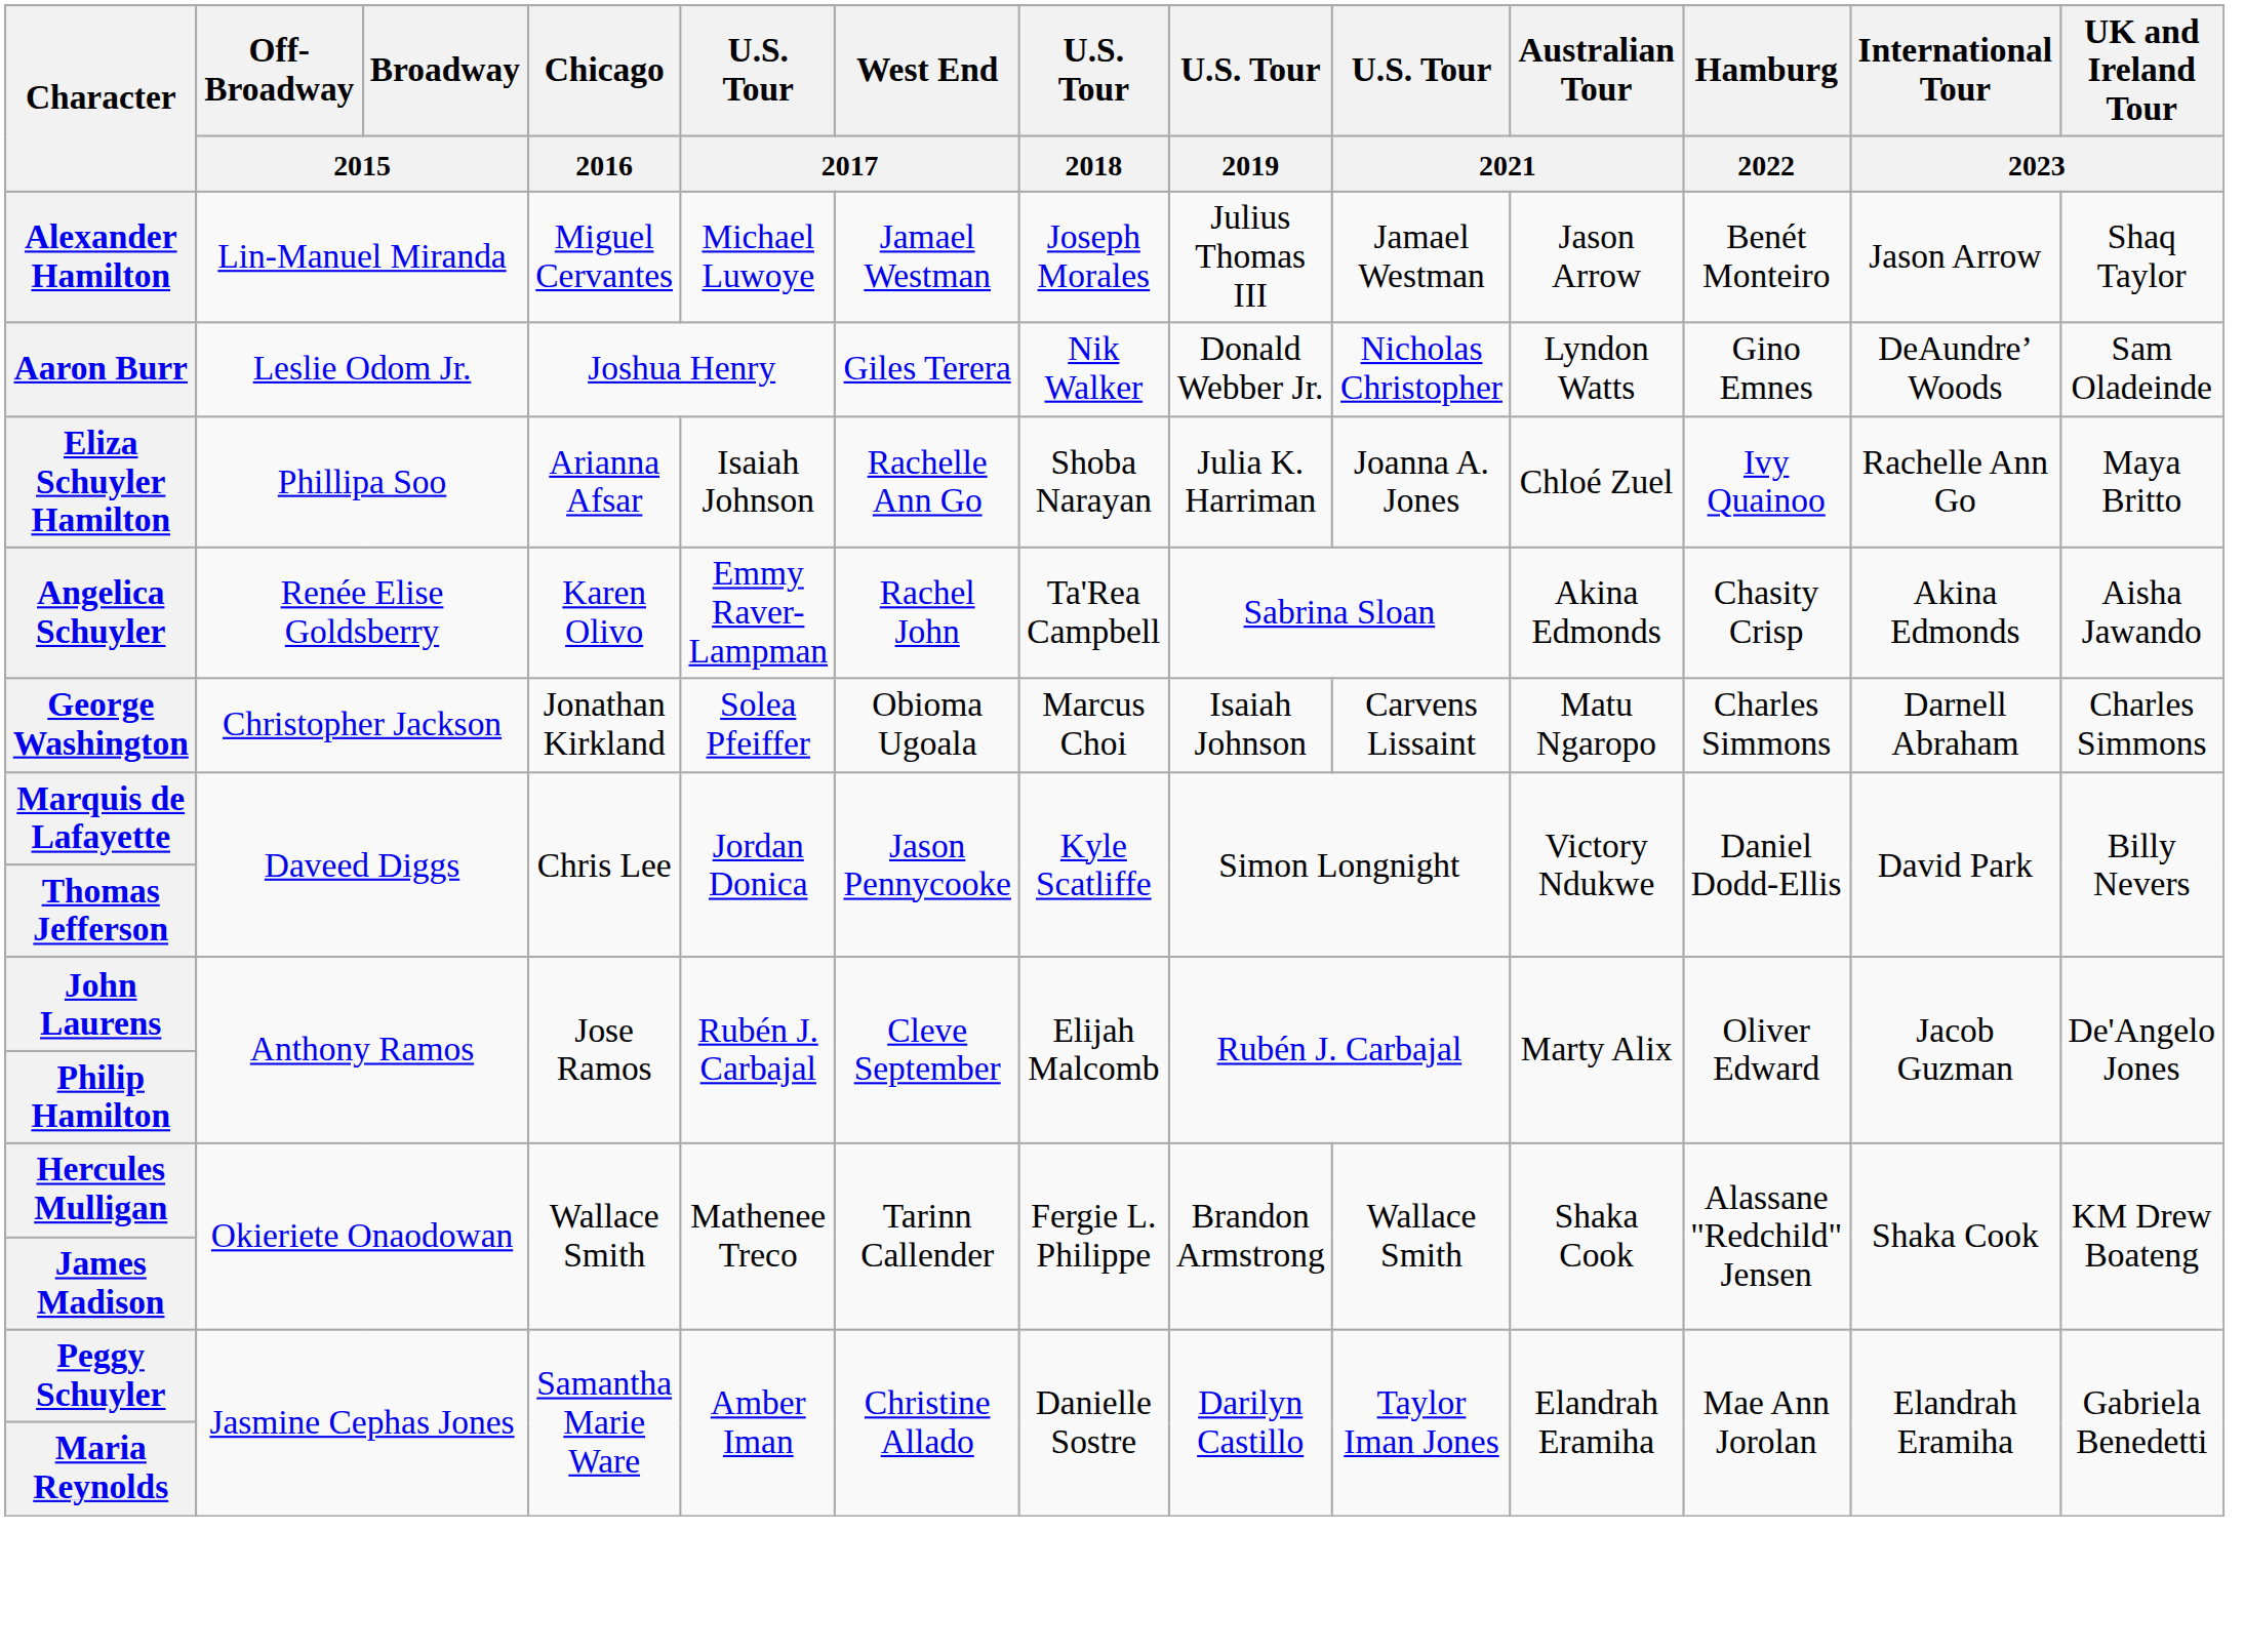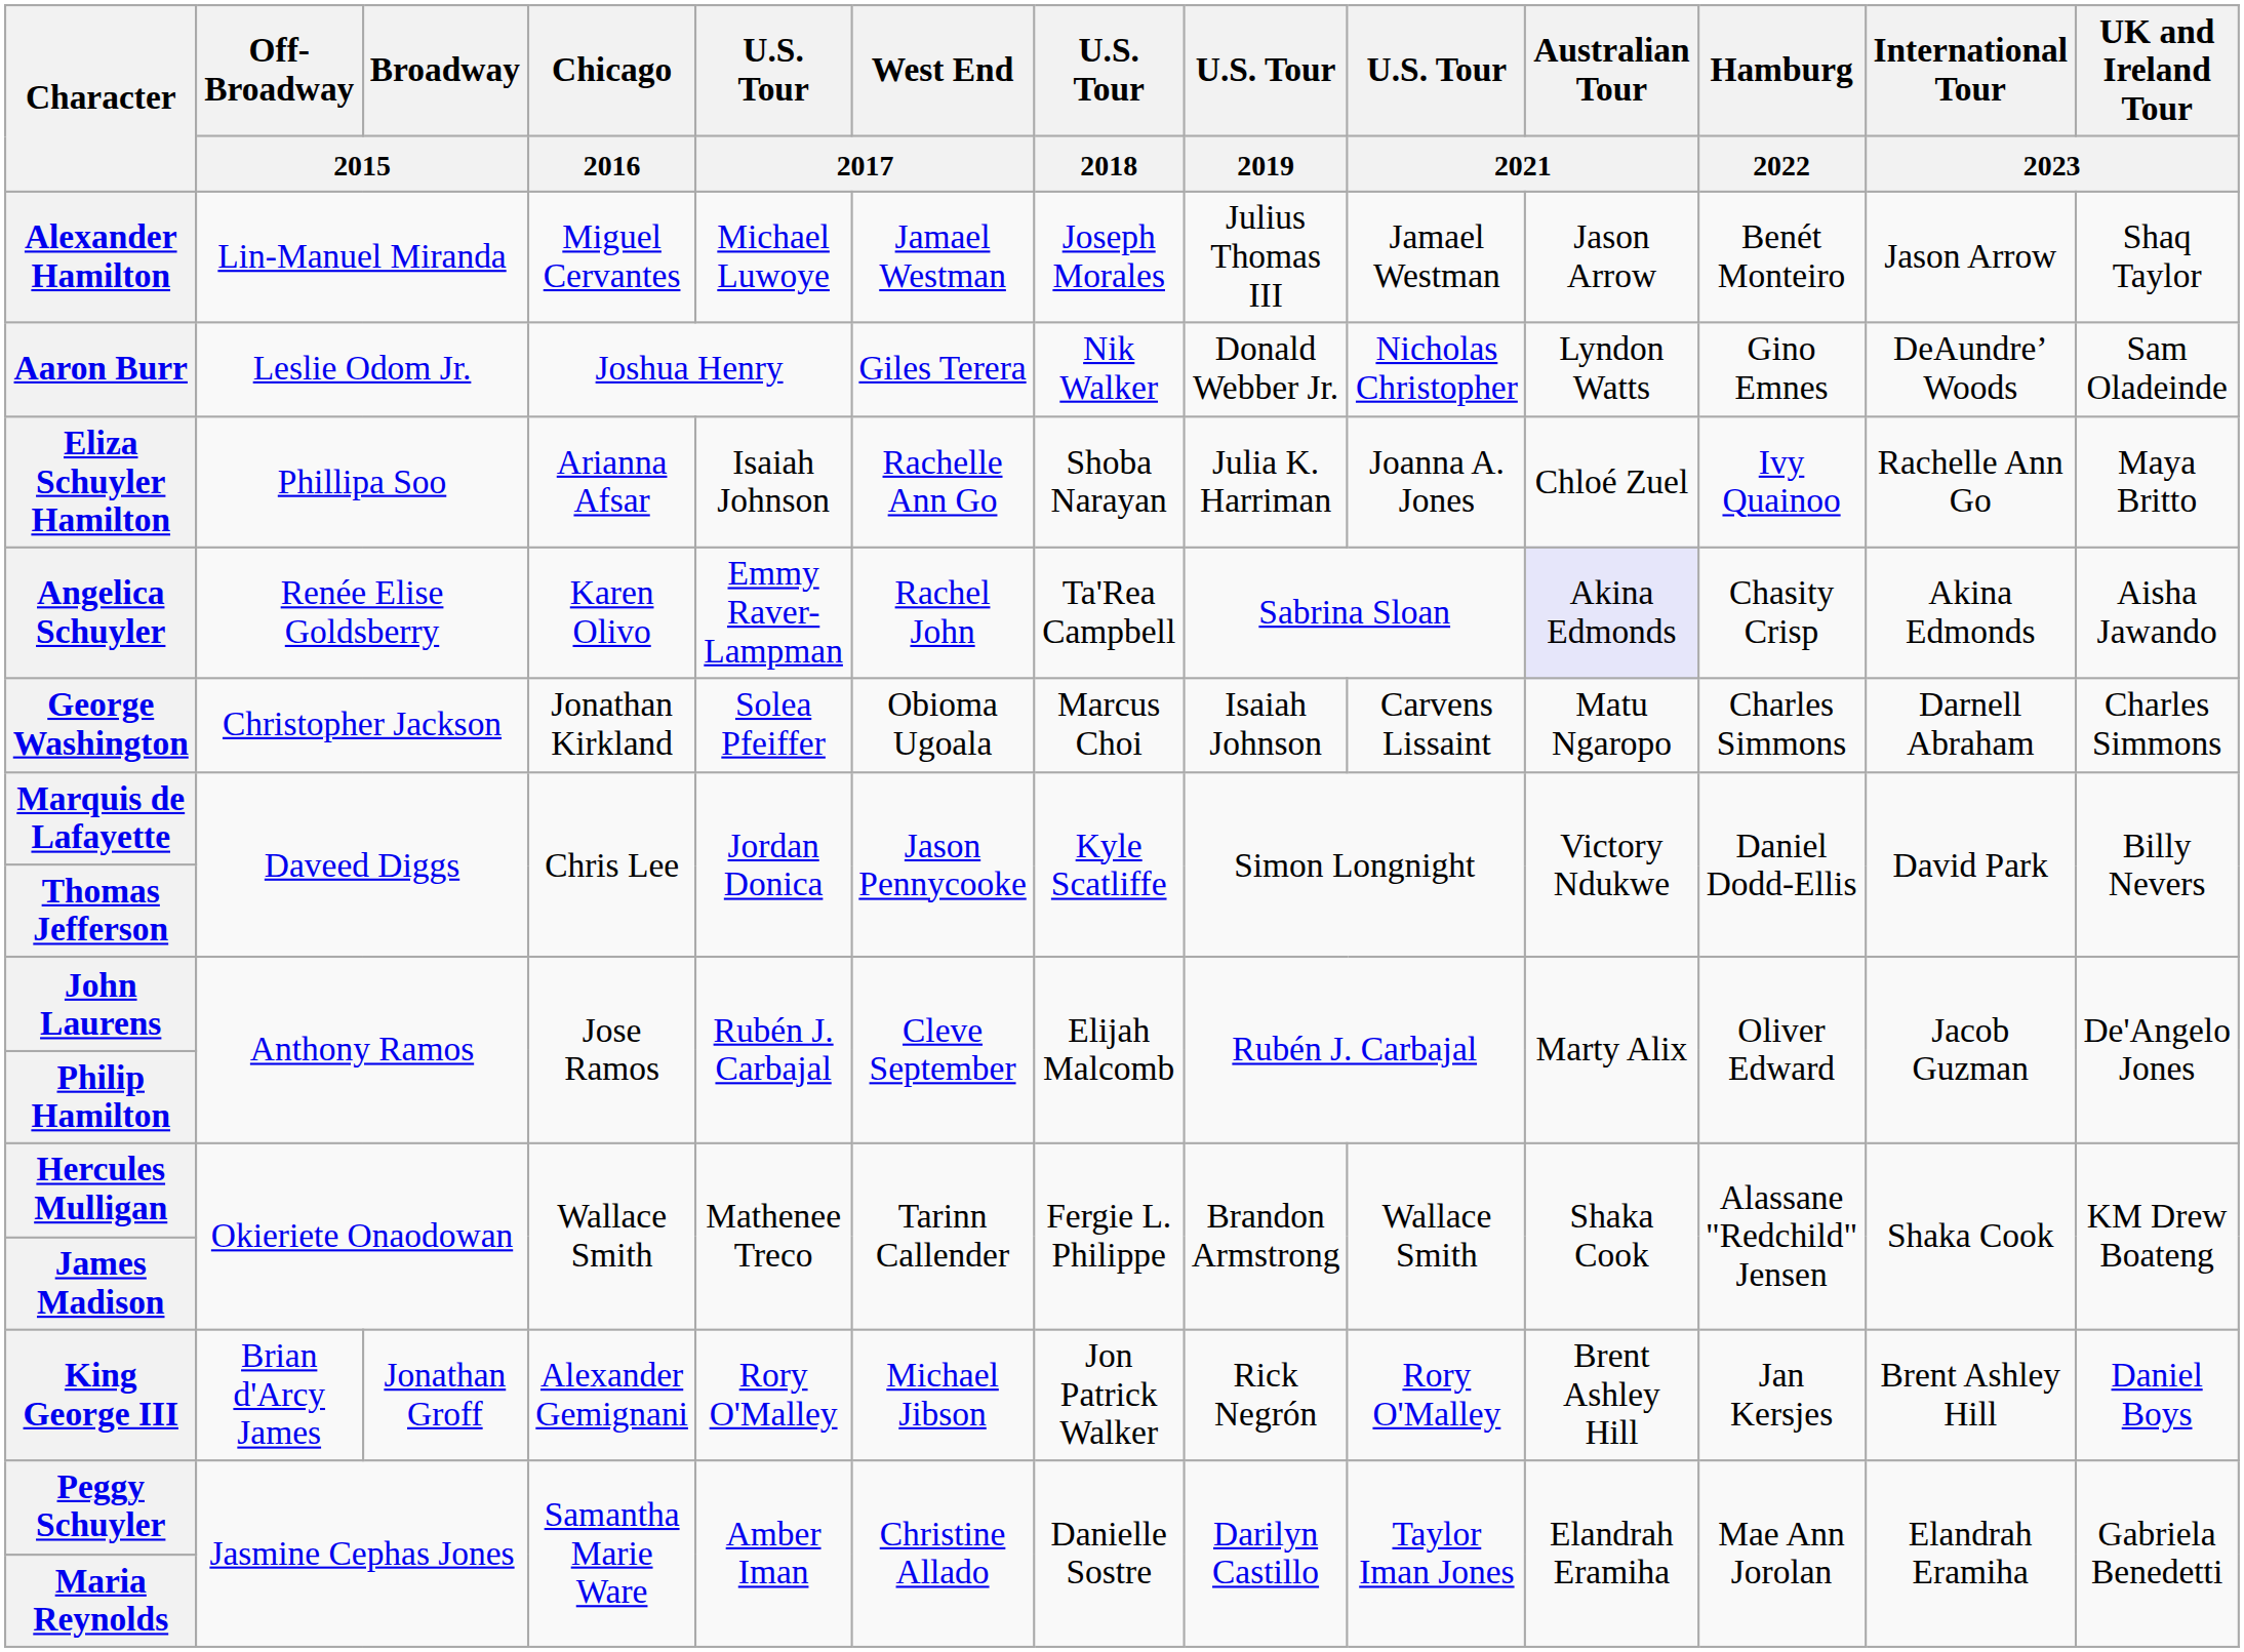 <table class="wikitable" style="text-align: center;">
 <tr>
 <th scope="col" rowspan=2>Character</th>
 <th scope="col">Off-Broadway</th>
 <th scope="col">Broadway</th>
 <th scope="col">Chicago</th>
 <th scope="col">U.S. Tour</th>
 <th scope="col">West End</th>
 <th scope="col">U.S. Tour</th>
 <th scope="col">U.S. Tour</th>
 <th>U.S. Tour</th>
 <th scope="col">Australian Tour</th>
 <th scope="col">Hamburg</th>
 <th>International Tour</th>
 <th>UK and Ireland Tour</th>
 </tr>
 <tr>
 <th colspan=2><small>2015</small></th>
 <th><small>2016</small></th>
 <th colspan=2><small>2017</small></th>
 <th><small>2018</small></th>
 <th><small>2019</small></th>
 <th colspan=2><small>2021</small></th>
 <th><small>2022</small></th>
 <th colspan=2><small>2023</small></th>
 </tr>
 <tr>
 <th scope="row"><a href='#'>Alexander Hamilton</a></th>
 <td colspan="2"><a href='#'>Lin-Manuel Miranda</a></td>
 <td><a href='#'>Miguel Cervantes</a></td>
 <td><a href='#'>Michael Luwoye</a></td>
 <td><a href='#'>Jamael Westman</a></td>
 <td><a href='#'>Joseph Morales</a></td>
 <td>Julius Thomas III</td>
 <td>Jamael Westman</td>
 <td>Jason Arrow</td>
 <td>Benét Monteiro</td>
 <td>Jason Arrow</td>
 <td>Shaq Taylor</td>
 </tr>
 <tr>
 <th scope="row"><a href='#'>Aaron Burr</a></th>
 <td colspan="2"><a href='#'>Leslie Odom Jr.</a></td>
 <td colspan="2"><a href='#'>Joshua Henry</a></td>
 <td><a href='#'>Giles Terera</a></td>
 <td><a href='#'>Nik Walker</a></td>
 <td>Donald Webber Jr.</td>
 <td><a href='#'>Nicholas Christopher</a></td>
 <td>Lyndon Watts</td>
 <td>Gino Emnes</td>
 <td>DeAundre’ Woods</td>
 <td>Sam Oladeinde</td>
 </tr>
 <tr>
 <th scope="row"><a href='#'>Eliza Schuyler Hamilton</a></th>
 <td colspan="2"><a href='#'>Phillipa Soo</a></td>
 <td><a href='#'>Arianna Afsar</a></td>
 <td>Isaiah Johnson</td>
 <td><a href='#'>Rachelle Ann Go</a></td>
 <td>Shoba Narayan</td>
 <td>Julia K. Harriman</td>
 <td>Joanna A. Jones</td>
 <td>Chloé Zuel</td>
 <td><a href='#'>Ivy Quainoo</a></td>
 <td>Rachelle Ann Go</td>
 <td>Maya Britto</td>
 </tr>
 <tr>
 <th scope="row"><a href='#'>Angelica Schuyler</a></th>
 <td colspan="2"><a href='#'>Renée Elise Goldsberry</a></td>
 <td><a href='#'>Karen Olivo</a></td>
 <td><a href='#'>Emmy Raver-Lampman</a></td>
 <td><a href='#'>Rachel John</a></td>
 <td>Ta'Rea Campbell</td>
 <td colspan="2"><a href='#'>Sabrina Sloan</a></td>
-<td>Akina Edmonds</td>
+<td style="background: lavender;">Akina Edmonds</td>
 <td>Chasity Crisp</td>
 <td>Akina Edmonds</td>
 <td>Aisha Jawando</td>
 </tr>
 <tr>
 <th scope="row"><a href='#'>George Washington</a></th>
 <td colspan="2"><a href='#'>Christopher Jackson</a></td>
 <td>Jonathan Kirkland</td>
 <td><a href='#'>Solea Pfeiffer</a></td>
 <td>Obioma Ugoala</td>
 <td>Marcus Choi</td>
 <td>Isaiah Johnson</td>
 <td>Carvens Lissaint</td>
 <td>Matu Ngaropo</td>
 <td>Charles Simmons</td>
 <td>Darnell Abraham</td>
 <td>Charles Simmons</td>
 </tr>
 <tr>
 <th scope="row"><a href='#'>Marquis de Lafayette</a></th>
 <td colspan="2" rowspan="2"><a href='#'>Daveed Diggs</a></td>
 <td rowspan=2>Chris Lee</td>
 <td rowspan=2><a href='#'>Jordan Donica</a></td>
 <td rowspan=2><a href='#'>Jason Pennycooke</a></td>
 <td rowspan=2><a href='#'>Kyle Scatliffe</a></td>
 <td rowspan=2 colspan="2">Simon Longnight</td>
 <td rowspan=2>Victory Ndukwe</td>
 <td rowspan=2>Daniel Dodd-Ellis</td>
 <td rowspan="2">David Park</td>
 <td rowspan="2">Billy Nevers</td>
 </tr>
 <tr>
 <th scope=row><a href='#'>Thomas Jefferson</a></th>
 </tr>
 <tr>
 <th scope="row"><a href='#'>John Laurens</a></th>
 <td colspan="2" rowspan="2"><a href='#'>Anthony Ramos</a></td>
 <td rowspan=2>Jose Ramos</td>
 <td rowspan=2><a href='#'>Rubén J. Carbajal</a></td>
 <td rowspan=2><a href='#'>Cleve September</a></td>
 <td rowspan=2>Elijah Malcomb</td>
 <td rowspan=2 colspan="2"><a href='#'>Rubén J. Carbajal</a></td>
 <td rowspan=2>Marty Alix</td>
 <td rowspan=2>Oliver Edward</td>
 <td rowspan="2">Jacob Guzman</td>
 <td rowspan="2">De'Angelo Jones</td>
 </tr>
 <tr>
 <th scope=row><a href='#'>Philip Hamilton</a></th>
 </tr>
 <tr>
 <th scope="row"><a href='#'>Hercules Mulligan</a></th>
 <td colspan="2" rowspan="2"><a href='#'>Okieriete Onaodowan</a></td>
 <td rowspan=2>Wallace Smith</td>
 <td rowspan=2>Mathenee Treco</td>
 <td rowspan=2>Tarinn Callender</td>
 <td rowspan=2>Fergie L. Philippe</td>
 <td rowspan=2>Brandon Armstrong</td>
 <td rowspan=2>Wallace Smith</td>
 <td rowspan=2>Shaka Cook</td>
 <td rowspan=2>Alassane "Redchild" Jensen</td>
 <td rowspan="2">Shaka Cook</td>
 <td rowspan="2">KM Drew Boateng</td>
 </tr>
 <tr>
 <th scope=row><a href='#'>James Madison</a></th>
 </tr>
 <tr>
+<th scope="row"><a href='#'>King George III</a></th>
+<td><a href='#'>Brian d'Arcy James</a></td>
+<td><a href='#'>Jonathan Groff</a></td>
+<td><a href='#'>Alexander Gemignani</a></td>
+<td><a href='#'>Rory O'Malley</a></td>
+<td><a href='#'>Michael Jibson</a></td>
+<td>Jon Patrick Walker</td>
+<td>Rick Negrón</td>
+<td><a href='#'>Rory O'Malley</a></td>
+<td>Brent Ashley Hill</td>
+<td>Jan Kersjes</td>
+<td>Brent Ashley Hill</td>
+<td><a href='#'>Daniel Boys</a></td>
+</tr>
+<tr>
 <th scope="row"><a href='#'>Peggy Schuyler</a></th>
 <td colspan="2" rowspan=2><a href='#'>Jasmine Cephas Jones</a></td>
 <td rowspan=2><a href='#'>Samantha Marie Ware</a></td>
 <td rowspan=2><a href='#'>Amber Iman</a></td>
 <td rowspan=2><a href='#'>Christine Allado</a></td>
 <td rowspan=2>Danielle Sostre</td>
 <td rowspan=2><a href='#'>Darilyn Castillo</a></td>
 <td rowspan=2><a href='#'>Taylor Iman Jones</a></td>
 <td rowspan=2>Elandrah Eramiha</td>
 <td rowspan=2>Mae Ann Jorolan</td>
 <td rowspan="2">Elandrah Eramiha</td>
 <td rowspan="2">Gabriela Benedetti</td>
 </tr>
 <tr>
 <th scope="row"><a href='#'>Maria Reynolds</a></th>
 </tr>
 </table>
